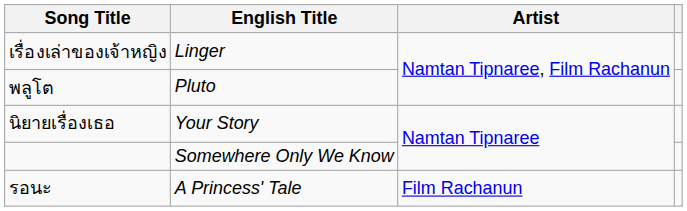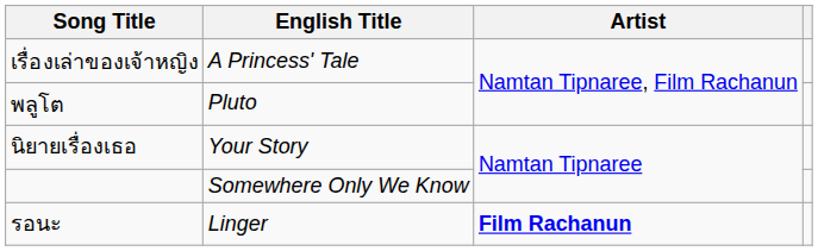 <table class="wikitable">
 <tr>
 <th>Song Title</th>
 <th>English Title</th>
 <th>Artist</th>
 <th></th>
 </tr>
 <tr>
 <td>เรื่องเล่าของเจ้าหญิง</td>
-<td><em>Linger</em></td>
+<td><em>A Princess' Tale</em></td>
 <td rowspan="2"><a href='#'>Namtan Tipnaree</a>, <a href='#'>Film Rachanun</a></td>
 <td style="text-align: center;"></td>
 </tr>
 <tr>
 <td>พลูโต</td>
 <td><em>Pluto</em></td>
 <td style="text-align: center;"></td>
 </tr>
 <tr>
 <td>นิยายเรื่องเธอ</td>
 <td><em>Your Story</em></td>
 <td rowspan="2"><a href='#'>Namtan Tipnaree</a></td>
 <td style="text-align: center;"></td>
 </tr>
 <tr>
 <td></td>
 <td><em>Somewhere Only We Know</em></td>
 <td style="text-align: center;"></td>
 </tr>
 <tr>
 <td>รอนะ</td>
-<td><em>A Princess' Tale</em></td>
-<td><a href='#'>Film Rachanun</a></td>
+<td><em>Linger</em></td>
+<td><strong><a href='#'>Film Rachanun</a></strong></td>
 <td style="text-align: center;"></td>
 </tr>
 </table>
